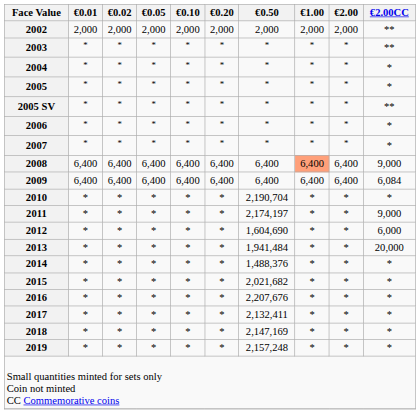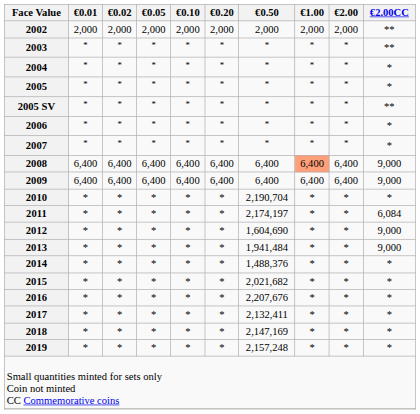 <table class="wikitable" style="width:100%;text-align:center">
 <tr>
 <th>Face Value </th>
 <th>€0.01</th>
 <th>€0.02</th>
 <th>€0.05</th>
 <th>€0.10</th>
 <th>€0.20</th>
 <th>€0.50</th>
 <th>€1.00</th>
 <th>€2.00</th>
 <th><a href='#'>€2.00CC</a></th>
 </tr>
 <tr>
 <th>2002</th>
 <td>2,000</td>
 <td>2,000</td>
 <td>2,000</td>
 <td>2,000</td>
 <td>2,000</td>
 <td>2,000</td>
 <td>2,000</td>
 <td>2,000</td>
 <td>**</td>
 </tr>
 <tr>
 <th>2003</th>
 <td><sup>*</sup></td>
 <td><sup>*</sup></td>
 <td><sup>*</sup></td>
 <td><sup>*</sup></td>
 <td><sup>*</sup></td>
 <td><sup>*</sup></td>
 <td><sup>*</sup></td>
 <td><sup>*</sup></td>
 <td>**</td>
 </tr>
 <tr>
 <th>2004</th>
 <td><sup>*</sup></td>
 <td><sup>*</sup></td>
 <td><sup>*</sup></td>
 <td><sup>*</sup></td>
 <td><sup>*</sup></td>
 <td><sup>*</sup></td>
 <td><sup>*</sup></td>
 <td><sup>*</sup></td>
 <td>*</td>
 </tr>
 <tr>
 <th>2005</th>
 <td><sup>*</sup></td>
 <td><sup>*</sup></td>
 <td><sup>*</sup></td>
 <td><sup>*</sup></td>
 <td><sup>*</sup></td>
 <td><sup>*</sup></td>
 <td><sup>*</sup></td>
 <td><sup>*</sup></td>
 <td>*</td>
 </tr>
 <tr>
 <th>2005	SV</th>
 <td><sup>*</sup></td>
 <td><sup>*</sup></td>
 <td><sup>*</sup></td>
 <td><sup>*</sup></td>
 <td><sup>*</sup></td>
 <td><sup>*</sup></td>
 <td><sup>*</sup></td>
 <td><sup>*</sup></td>
 <td>**</td>
 </tr>
 <tr>
 <th>2006</th>
 <td><sup>*</sup></td>
 <td><sup>*</sup></td>
 <td><sup>*</sup></td>
 <td><sup>*</sup></td>
 <td><sup>*</sup></td>
 <td><sup>*</sup></td>
 <td><sup>*</sup></td>
 <td><sup>*</sup></td>
 <td>*</td>
 </tr>
 <tr>
 <th>2007</th>
 <td><sup>*</sup></td>
 <td><sup>*</sup></td>
 <td><sup>*</sup></td>
 <td><sup>*</sup></td>
 <td><sup>*</sup></td>
 <td><sup>*</sup></td>
 <td><sup>*</sup></td>
 <td><sup>*</sup></td>
 <td>*</td>
 </tr>
 <tr>
 <th>2008</th>
 <td>6,400</td>
 <td>6,400</td>
 <td>6,400</td>
 <td>6,400</td>
 <td>6,400</td>
 <td>6,400</td>
 <td style="background: lightsalmon;">6,400</td>
 <td>6,400</td>
 <td>9,000</td>
 </tr>
 <tr>
 <th>2009</th>
 <td>6,400</td>
 <td>6,400</td>
 <td>6,400</td>
 <td>6,400</td>
 <td>6,400</td>
 <td>6,400</td>
 <td>6,400</td>
 <td>6,400</td>
-<td>6,084</td>
+<td>9,000</td>
 </tr>
 <tr>
 <th>2010</th>
 <td>*</td>
 <td>*</td>
 <td>*</td>
 <td>*</td>
 <td>*</td>
 <td>2,190,704</td>
 <td>*</td>
 <td>*</td>
 <td>*</td>
 </tr>
 <tr>
 <th>2011</th>
 <td>*</td>
 <td>*</td>
 <td>*</td>
 <td>*</td>
 <td>*</td>
 <td>2,174,197</td>
 <td>*</td>
 <td>*</td>
-<td>9,000</td>
+<td>6,084</td>
 </tr>
 <tr>
 <th>2012</th>
 <td>*</td>
 <td>*</td>
 <td>*</td>
 <td>*</td>
 <td>*</td>
 <td>1,604,690</td>
 <td>*</td>
 <td>*</td>
-<td>6,000</td>
+<td>9,000</td>
 </tr>
 <tr>
 <th>2013</th>
 <td>*</td>
 <td>*</td>
 <td>*</td>
 <td>*</td>
 <td>*</td>
 <td>1,941,484</td>
 <td>*</td>
 <td>*</td>
-<td>20,000</td>
+<td>9,000</td>
 </tr>
 <tr>
 <th>2014</th>
 <td>*</td>
 <td>*</td>
 <td>*</td>
 <td>*</td>
 <td>*</td>
 <td>1,488,376</td>
 <td>*</td>
 <td>*</td>
 <td>*</td>
 </tr>
 <tr>
 <th>2015</th>
 <td>*</td>
 <td>*</td>
 <td>*</td>
 <td>*</td>
 <td>*</td>
 <td>2,021,682</td>
 <td>*</td>
 <td>*</td>
 <td>*</td>
 </tr>
 <tr>
 <th>2016</th>
 <td>*</td>
 <td>*</td>
 <td>*</td>
 <td>*</td>
 <td>*</td>
 <td>2,207,676</td>
 <td>*</td>
 <td>*</td>
 <td>*</td>
 </tr>
 <tr>
 <th>2017</th>
 <td>*</td>
 <td>*</td>
 <td>*</td>
 <td>*</td>
 <td>*</td>
 <td>2,132,411</td>
 <td>*</td>
 <td>*</td>
 <td>*</td>
 </tr>
 <tr>
 <th>2018</th>
 <td>*</td>
 <td>*</td>
 <td>*</td>
 <td>*</td>
 <td>*</td>
 <td>2,147,169</td>
 <td>*</td>
 <td>*</td>
 <td>*</td>
 </tr>
 <tr>
 <th>2019</th>
 <td>*</td>
 <td>*</td>
 <td>*</td>
 <td>*</td>
 <td>*</td>
 <td>2,157,248</td>
 <td>*</td>
 <td>*</td>
 <td>*</td>
 </tr>
 <tr>
 <td align="left" colspan="10"><br> Small quantities minted for sets only<br>Coin not minted<br>CC <a href='#'>Commemorative coins</a></td>
 </tr>
 <tr>
 </tr>
 </table>
